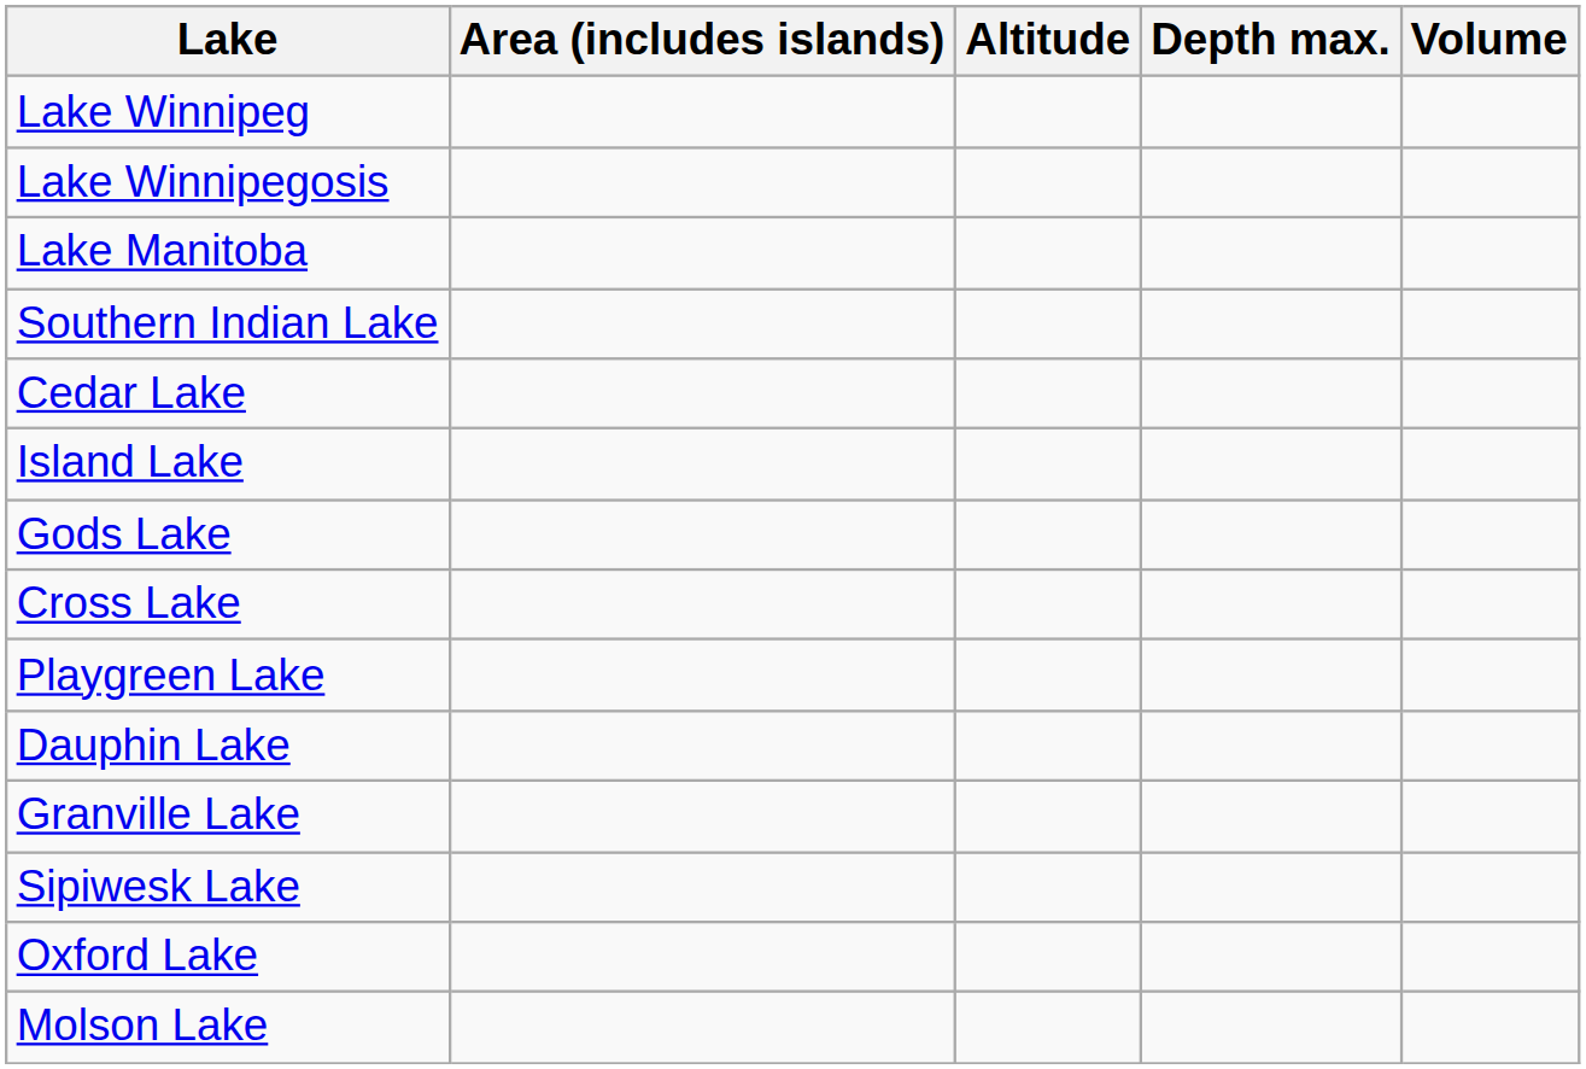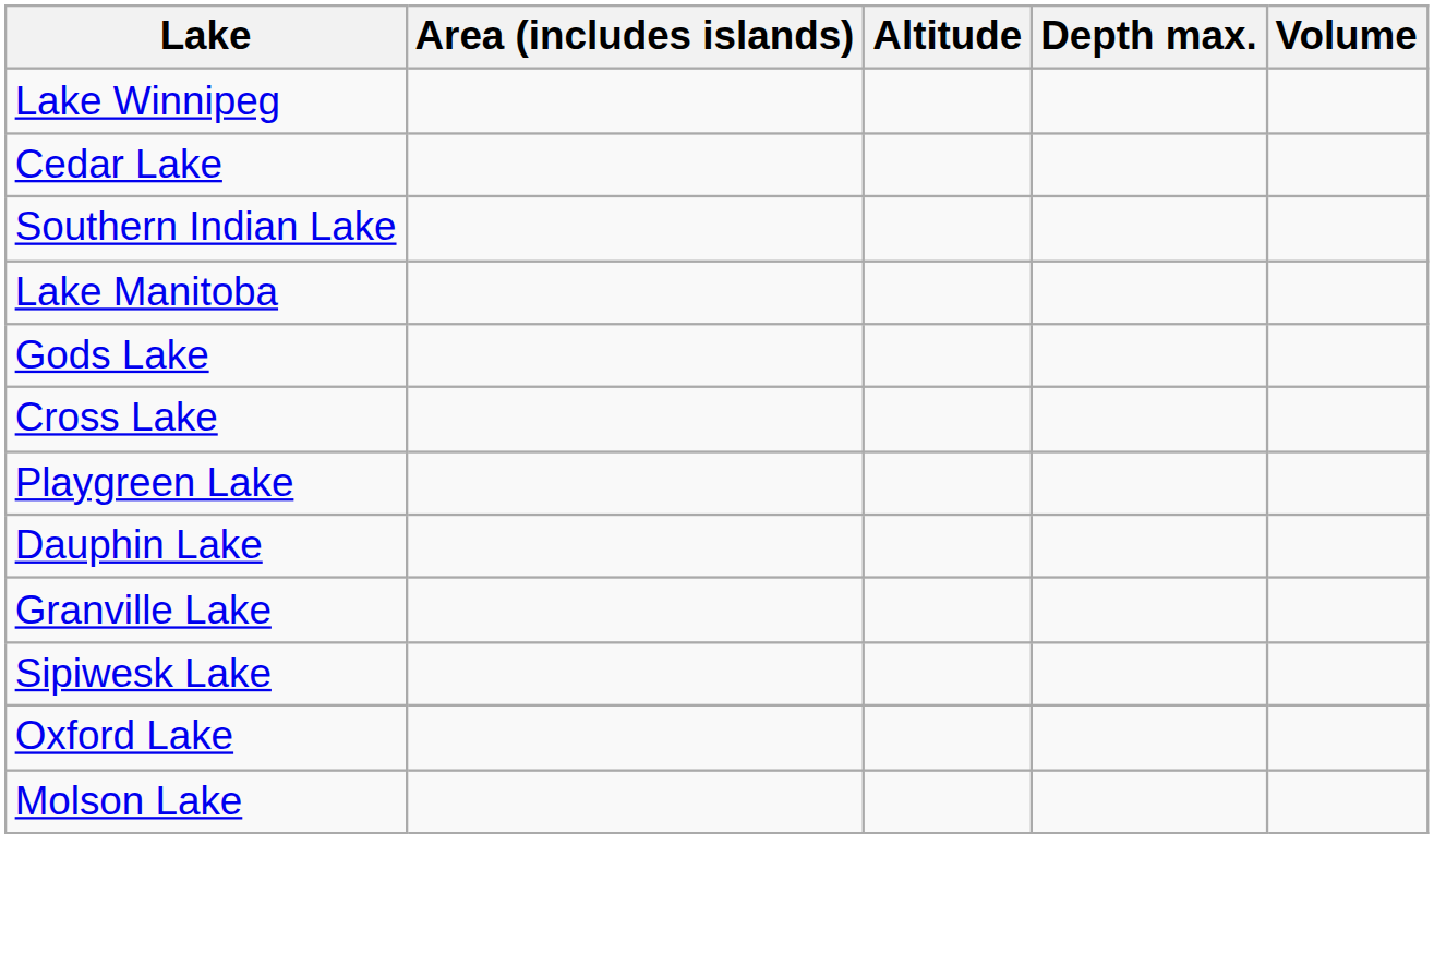 <table class="wikitable">
 <tr>
 <th>Lake</th>
 <th>Area (includes islands)</th>
 <th>Altitude</th>
 <th>Depth max.</th>
 <th>Volume</th>
 </tr>
 <tr>
 <td><a href='#'>Lake Winnipeg</a></td>
 <td style="text-align: right"></td>
 <td style="text-align: right"></td>
 <td style="text-align: right"></td>
 <td style="text-align: right"></td>
 </tr>
 <tr>
-<td><a href='#'>Lake Winnipegosis</a></td>
-<td style="text-align: right"></td>
-<td style="text-align: right"></td>
-<td style="text-align: right"></td>
-<td style="text-align: right"></td>
-</tr>
-<tr>
-<td><a href='#'>Lake Manitoba</a></td>
+<td><a href='#'>Cedar Lake</a></td>
 <td style="text-align: right"></td>
 <td style="text-align: right"></td>
 <td style="text-align: right"></td>
 <td style="text-align: right"></td>
 </tr>
 <tr>
 <td><a href='#'>Southern Indian Lake</a></td>
 <td style="text-align: right"></td>
 <td style="text-align: right"></td>
 <td style="text-align: right"></td>
 <td style="text-align: right"></td>
 </tr>
 <tr>
-<td><a href='#'>Cedar Lake</a></td>
-<td style="text-align: right"></td>
-<td style="text-align: right"></td>
-<td style="text-align: right"></td>
-<td style="text-align: right"></td>
-</tr>
-<tr>
-<td><a href='#'>Island Lake</a></td>
+<td><a href='#'>Lake Manitoba</a></td>
 <td style="text-align: right"></td>
 <td style="text-align: right"></td>
 <td style="text-align: right"></td>
 <td style="text-align: right"></td>
 </tr>
 <tr>
 <td><a href='#'>Gods Lake</a></td>
 <td style="text-align: right"></td>
 <td style="text-align: right"></td>
 <td style="text-align: right"></td>
 <td style="text-align: right"></td>
 </tr>
 <tr>
 <td><a href='#'>Cross Lake</a></td>
 <td style="text-align: right"></td>
 <td style="text-align: right"></td>
 <td style="text-align: right"></td>
 <td style="text-align: right"></td>
 </tr>
 <tr>
 <td><a href='#'>Playgreen Lake</a></td>
 <td style="text-align: right"></td>
 <td style="text-align: right"></td>
 <td style="text-align: right"></td>
 <td style="text-align: right"></td>
 </tr>
 <tr>
 <td><a href='#'>Dauphin Lake</a></td>
 <td style="text-align: right"></td>
 <td style="text-align: right"></td>
 <td style="text-align: right"></td>
 <td style="text-align: right"></td>
 </tr>
 <tr>
 <td><a href='#'>Granville Lake</a></td>
 <td style="text-align: right"></td>
 <td style="text-align: right"></td>
 <td style="text-align: right"></td>
 <td style="text-align: right"></td>
 </tr>
 <tr>
 <td><a href='#'>Sipiwesk Lake</a></td>
 <td style="text-align: right"></td>
 <td style="text-align: right"></td>
 <td style="text-align: right"></td>
 <td style="text-align: right"></td>
 </tr>
 <tr>
 <td><a href='#'>Oxford Lake</a></td>
 <td style="text-align: right"></td>
 <td style="text-align: right"></td>
 <td style="text-align: right"></td>
 <td style="text-align: right"></td>
 </tr>
 <tr>
 <td><a href='#'>Molson Lake</a></td>
 <td style="text-align: right"></td>
 <td style="text-align: right"></td>
 <td style="text-align: right"></td>
 <td style="text-align: right"></td>
 </tr>
 </table>
